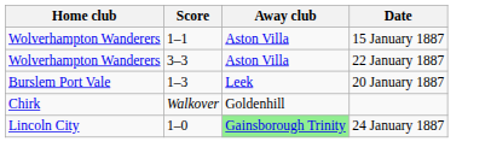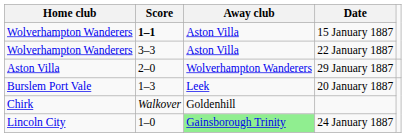 <table class="wikitable">
 <tr>
 <th>Home club</th>
 <th>Score</th>
 <th>Away club</th>
 <th>Date</th>
 </tr>
 <tr>
 <td><a href='#'>Wolverhampton Wanderers</a></td>
-<td>1–1</td>
+<td><strong>1–1</strong></td>
 <td><a href='#'>Aston Villa</a></td>
 <td>15 January 1887</td>
 </tr>
 <tr>
 <td><a href='#'>Wolverhampton Wanderers</a></td>
 <td>3–3</td>
 <td><a href='#'>Aston Villa</a></td>
 <td>22 January 1887</td>
+</tr>
+<tr>
+<td><a href='#'>Aston Villa</a></td>
+<td>2–0</td>
+<td><a href='#'>Wolverhampton Wanderers</a></td>
+<td>29 January 1887</td>
+<td></td>
 </tr>
 <tr>
 <td><a href='#'>Burslem Port Vale</a></td>
 <td>1–3</td>
 <td><a href='#'>Leek</a></td>
 <td>20 January 1887</td>
 </tr>
 <tr>
 <td><a href='#'>Chirk</a> </td>
 <td><em>Walkover</em></td>
 <td>Goldenhill</td>
 <td></td>
 </tr>
 <tr>
 <td><a href='#'>Lincoln City</a></td>
 <td>1–0</td>
 <td style="background: lightgreen;"><a href='#'>Gainsborough Trinity</a></td>
 <td>24 January 1887</td>
 </tr>
 </table>
